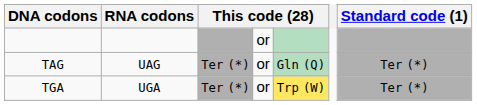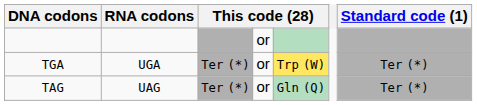 <table class="wikitable" style="border: none; text-align: center;">
 <tr>
 <th>DNA codons</th>
 <th>RNA codons</th>
 <th colspan="3">This code (28)</th>
 <th style="border: none; width: 2px;"></th>
 <th><a href='#'>Standard code</a> (1)</th>
 </tr>
 <tr>
 <td></td>
 <td></td>
 <td style="background-color:#B0B0B0;"></td>
 <td>or</td>
 <td style="background-color:#b3dec0;"></td>
 <td style="border: none; width: 2px;"></td>
 <td style="background-color:#B0B0B0;"></td>
 </tr>
 <tr>
+<td><code>TGA</code></td>
+<td><code>UGA</code></td>
+<td style="background-color:#B0B0B0;"><code>Ter</code> <code>(*)</code></td>
+<td>or</td>
+<td style="background-color:#ffe75f;"><code>Trp</code> <code>(W)</code></td>
+<td style="border: none; width: 2px;"></td>
+<td style="background-color:#B0B0B0;"><code>Ter</code> <code>(*)</code></td>
+</tr>
+<tr>
 <td><code>TAG</code></td>
 <td><code>UAG</code></td>
 <td style="background-color:#B0B0B0;"><code>Ter</code> <code>(*)</code></td>
 <td>or</td>
 <td style="background-color:#b3dec0;"><code>Gln</code> <code>(Q)</code></td>
 <td style="border: none; width: 2px;"></td>
 <td style="background-color:#B0B0B0;"><code>Ter</code> <code>(*)</code></td>
 </tr>
-<tr>
-<td><code>TGA</code></td>
-<td><code>UGA</code></td>
-<td style="background-color:#B0B0B0;"><code>Ter</code> <code>(*)</code></td>
-<td>or</td>
-<td style="background-color:#ffe75f;"><code>Trp</code> <code>(W)</code></td>
-<td style="border: none; width: 2px;"></td>
-<td style="background-color:#B0B0B0;"><code>Ter</code> <code>(*)</code></td>
-</tr>
 </table>
